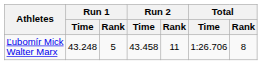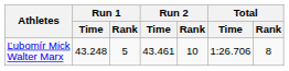 <table class="wikitable" border="1" style="font-size:90%">
 <tr>
 <th rowspan="2">Athletes</th>
 <th colspan="2">Run 1</th>
 <th colspan="2">Run 2</th>
 <th colspan="2">Total</th>
 </tr>
 <tr>
 <th>Time</th>
 <th>Rank</th>
 <th>Time</th>
 <th>Rank</th>
 <th>Time</th>
 <th>Rank</th>
 </tr>
 <tr>
 <td><a href='#'>Ľubomír Mick</a><br><a href='#'>Walter Marx</a></td>
 <td align="center">43.248</td>
 <td align="center">5</td>
-<td align="center">43.458</td>
-<td align="center">11</td>
+<td align="center">43.461</td>
+<td align="center">10</td>
 <td align="center">1:26.706</td>
 <td align="center">8</td>
 </tr>
 </table>
